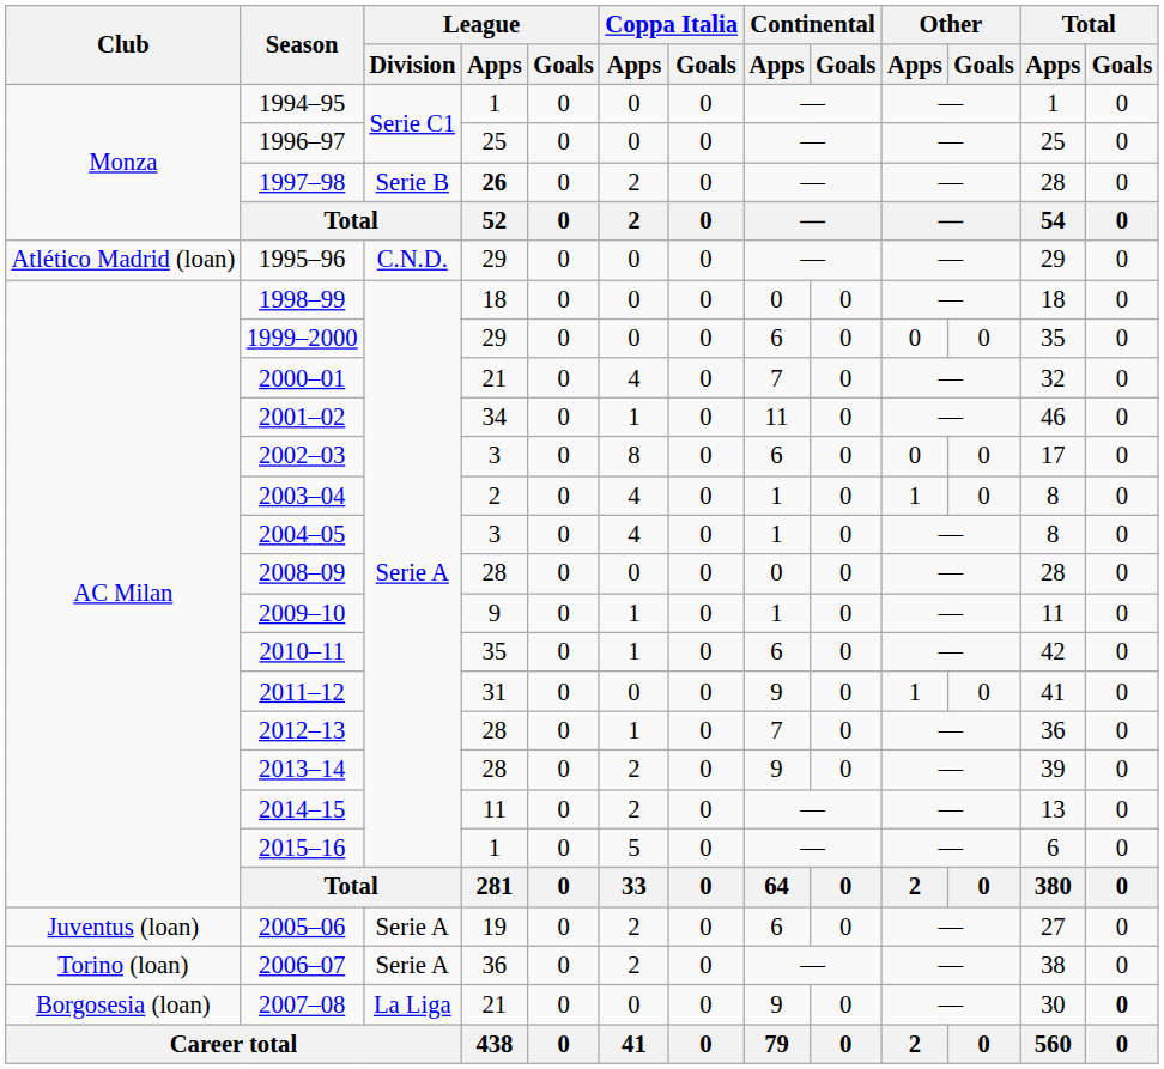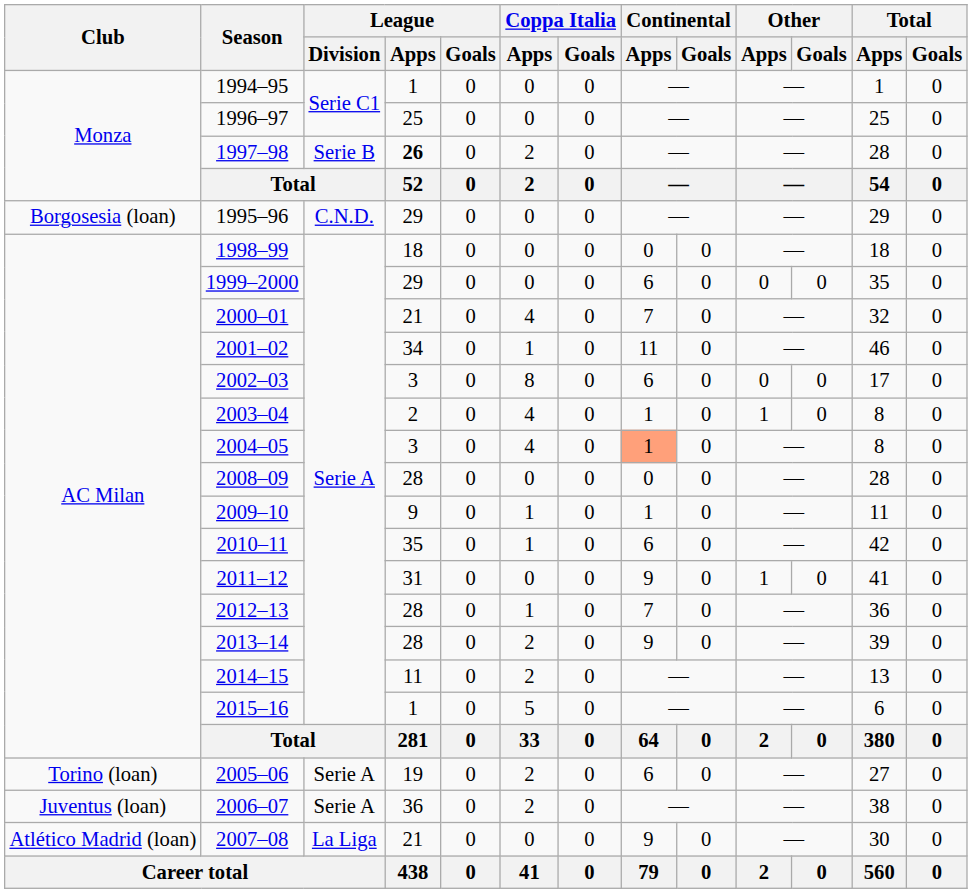 <table class="wikitable" style="text-align:center">
 <tr>
 <th rowspan="2">Club</th>
 <th rowspan="2">Season</th>
 <th colspan="3">League</th>
 <th colspan="2"><a href='#'>Coppa Italia</a></th>
 <th colspan="2">Continental</th>
 <th colspan="2">Other</th>
 <th colspan="2">Total</th>
 </tr>
 <tr>
 <th>Division</th>
 <th>Apps</th>
 <th>Goals</th>
 <th>Apps</th>
 <th>Goals</th>
 <th>Apps</th>
 <th>Goals</th>
 <th>Apps</th>
 <th>Goals</th>
 <th>Apps</th>
 <th>Goals</th>
 </tr>
 <tr>
 <td rowspan="4"><a href='#'>Monza</a></td>
 <td>1994–95</td>
 <td rowspan="2"><a href='#'>Serie C1</a></td>
 <td>1</td>
 <td>0</td>
 <td>0</td>
 <td>0</td>
 <td colspan="2">—</td>
 <td colspan="2">—</td>
 <td>1</td>
 <td>0</td>
 </tr>
 <tr>
 <td>1996–97</td>
 <td>25</td>
 <td>0</td>
 <td>0</td>
 <td>0</td>
 <td colspan="2">—</td>
 <td colspan="2">—</td>
 <td>25</td>
 <td>0</td>
 </tr>
 <tr>
 <td><a href='#'>1997–98</a></td>
 <td><a href='#'>Serie B</a></td>
 <td><strong>26</strong></td>
 <td>0</td>
 <td>2</td>
 <td>0</td>
 <td colspan="2">—</td>
 <td colspan="2">—</td>
 <td>28</td>
 <td>0</td>
 </tr>
 <tr>
 <th colspan="2">Total</th>
 <th>52</th>
 <th>0</th>
 <th>2</th>
 <th>0</th>
 <th colspan="2">—</th>
 <th colspan="2">—</th>
 <th>54</th>
 <th>0</th>
 </tr>
 <tr>
-<td><a href='#'>Atlético Madrid</a> (loan)</td>
+<td><a href='#'>Borgosesia</a> (loan)</td>
 <td>1995–96</td>
 <td><a href='#'>C.N.D.</a></td>
 <td>29</td>
 <td>0</td>
 <td>0</td>
 <td>0</td>
 <td colspan="2">—</td>
 <td colspan="2">—</td>
 <td>29</td>
 <td>0</td>
 </tr>
 <tr>
 <td rowspan="16"><a href='#'>AC Milan</a></td>
 <td><a href='#'>1998–99</a></td>
 <td rowspan="15"><a href='#'>Serie A</a></td>
 <td>18</td>
 <td>0</td>
 <td>0</td>
 <td>0</td>
 <td>0</td>
 <td>0</td>
 <td colspan="2">—</td>
 <td>18</td>
 <td>0</td>
 </tr>
 <tr>
 <td><a href='#'>1999–2000</a></td>
 <td>29</td>
 <td>0</td>
 <td>0</td>
 <td>0</td>
 <td>6</td>
 <td>0</td>
 <td>0</td>
 <td>0</td>
 <td>35</td>
 <td>0</td>
 </tr>
 <tr>
 <td><a href='#'>2000–01</a></td>
 <td>21</td>
 <td>0</td>
 <td>4</td>
 <td>0</td>
 <td>7</td>
 <td>0</td>
 <td colspan="2">—</td>
 <td>32</td>
 <td>0</td>
 </tr>
 <tr>
 <td><a href='#'>2001–02</a></td>
 <td>34</td>
 <td>0</td>
 <td>1</td>
 <td>0</td>
 <td>11</td>
 <td>0</td>
 <td colspan="2">—</td>
 <td>46</td>
 <td>0</td>
 </tr>
 <tr>
 <td><a href='#'>2002–03</a></td>
 <td>3</td>
 <td>0</td>
 <td>8</td>
 <td>0</td>
 <td>6</td>
 <td>0</td>
 <td>0</td>
 <td>0</td>
 <td>17</td>
 <td>0</td>
 </tr>
 <tr>
 <td><a href='#'>2003–04</a></td>
 <td>2</td>
 <td>0</td>
 <td>4</td>
 <td>0</td>
 <td>1</td>
 <td>0</td>
 <td>1</td>
 <td>0</td>
 <td>8</td>
 <td>0</td>
 </tr>
 <tr>
 <td><a href='#'>2004–05</a></td>
 <td>3</td>
 <td>0</td>
 <td>4</td>
 <td>0</td>
-<td>1</td>
+<td style="background: lightsalmon;">1</td>
 <td>0</td>
 <td colspan="2">—</td>
 <td>8</td>
 <td>0</td>
 </tr>
 <tr>
 <td><a href='#'>2008–09</a></td>
 <td>28</td>
 <td>0</td>
 <td>0</td>
 <td>0</td>
 <td>0</td>
 <td>0</td>
 <td colspan="2">—</td>
 <td>28</td>
 <td>0</td>
 </tr>
 <tr>
 <td><a href='#'>2009–10</a></td>
 <td>9</td>
 <td>0</td>
 <td>1</td>
 <td>0</td>
 <td>1</td>
 <td>0</td>
 <td colspan="2">—</td>
 <td>11</td>
 <td>0</td>
 </tr>
 <tr>
 <td><a href='#'>2010–11</a></td>
 <td>35</td>
 <td>0</td>
 <td>1</td>
 <td>0</td>
 <td>6</td>
 <td>0</td>
 <td colspan="2">—</td>
 <td>42</td>
 <td>0</td>
 </tr>
 <tr>
 <td><a href='#'>2011–12</a></td>
 <td>31</td>
 <td>0</td>
 <td>0</td>
 <td>0</td>
 <td>9</td>
 <td>0</td>
 <td>1</td>
 <td>0</td>
 <td>41</td>
 <td>0</td>
 </tr>
 <tr>
 <td><a href='#'>2012–13</a></td>
 <td>28</td>
 <td>0</td>
 <td>1</td>
 <td>0</td>
 <td>7</td>
 <td>0</td>
 <td colspan="2">—</td>
 <td>36</td>
 <td>0</td>
 </tr>
 <tr>
 <td><a href='#'>2013–14</a></td>
 <td>28</td>
 <td>0</td>
 <td>2</td>
 <td>0</td>
 <td>9</td>
 <td>0</td>
 <td colspan="2">—</td>
 <td>39</td>
 <td>0</td>
 </tr>
 <tr>
 <td><a href='#'>2014–15</a></td>
 <td>11</td>
 <td>0</td>
 <td>2</td>
 <td>0</td>
 <td colspan="2">—</td>
 <td colspan="2">—</td>
 <td>13</td>
 <td>0</td>
 </tr>
 <tr>
 <td><a href='#'>2015–16</a></td>
 <td>1</td>
 <td>0</td>
 <td>5</td>
 <td>0</td>
 <td colspan="2">—</td>
 <td colspan="2">—</td>
 <td>6</td>
 <td>0</td>
 </tr>
 <tr>
 <th colspan="2">Total</th>
 <th>281</th>
 <th>0</th>
 <th>33</th>
 <th>0</th>
 <th>64</th>
 <th>0</th>
 <th>2</th>
 <th>0</th>
 <th>380</th>
 <th>0</th>
 </tr>
 <tr>
-<td><a href='#'>Juventus</a> (loan)</td>
+<td><a href='#'>Torino</a> (loan)</td>
 <td><a href='#'>2005–06</a></td>
 <td>Serie A</td>
 <td>19</td>
 <td>0</td>
 <td>2</td>
 <td>0</td>
 <td>6</td>
 <td>0</td>
 <td colspan="2">—</td>
 <td>27</td>
 <td>0</td>
 </tr>
 <tr>
-<td><a href='#'>Torino</a> (loan)</td>
+<td><a href='#'>Juventus</a> (loan)</td>
 <td><a href='#'>2006–07</a></td>
 <td>Serie A</td>
 <td>36</td>
 <td>0</td>
 <td>2</td>
 <td>0</td>
 <td colspan="2">—</td>
 <td colspan="2">—</td>
 <td>38</td>
 <td>0</td>
 </tr>
 <tr>
-<td><a href='#'>Borgosesia</a> (loan)</td>
+<td><a href='#'>Atlético Madrid</a> (loan)</td>
 <td><a href='#'>2007–08</a></td>
 <td><a href='#'>La Liga</a></td>
 <td>21</td>
 <td>0</td>
 <td>0</td>
 <td>0</td>
 <td>9</td>
 <td>0</td>
 <td colspan="2">—</td>
 <td>30</td>
-<td><strong>0</strong></td>
+<td>0</td>
 </tr>
 <tr>
 <th colspan="3">Career total</th>
 <th>438</th>
 <th>0</th>
 <th>41</th>
 <th>0</th>
 <th>79</th>
 <th>0</th>
 <th>2</th>
 <th>0</th>
 <th>560</th>
 <th>0</th>
 </tr>
 </table>
